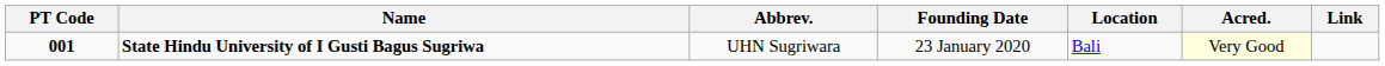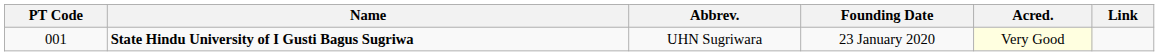 <table class="wikitable sortable" style="width:100%; text-align:center;">
 <tr>
 <th>PT Code<br></th>
 <th>Name</th>
 <th>Abbrev.</th>
 <th data-sort-type="date">Founding  Date</th>
-<th>Location</th>
 <th>Acred.</th>
 <th class="unsortable">Link</th>
 </tr>
 <tr>
-<td><strong>001</strong></td>
+<td>001</td>
 <td style="text-align:left;"><strong>State Hindu University of I Gusti Bagus Sugriwa</strong><br></td>
 <td>UHN Sugriwara</td>
 <td>23 January 2020</td>
-<td style="text-align:left;"><a href='#'>Bali</a></td>
 <td style="background: lightyellow;">Very Good</td>
 <td></td>
 </tr>
 </table>
